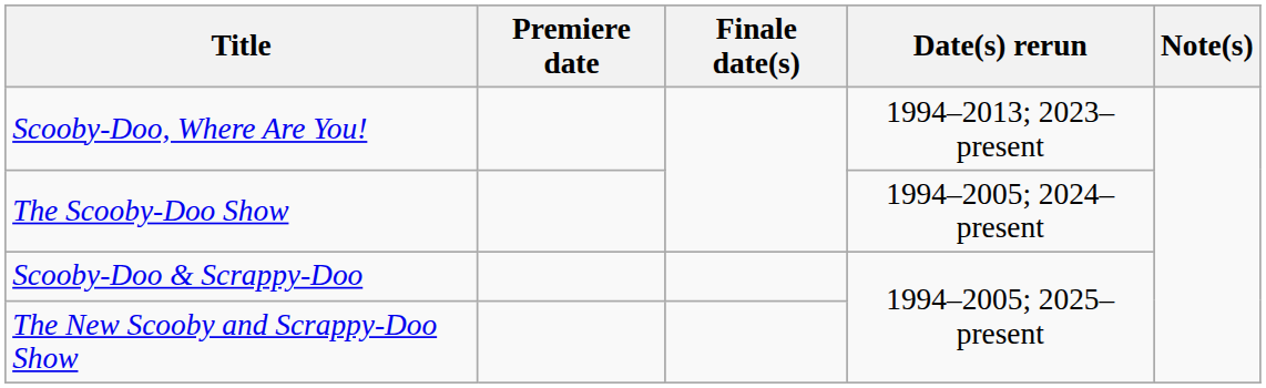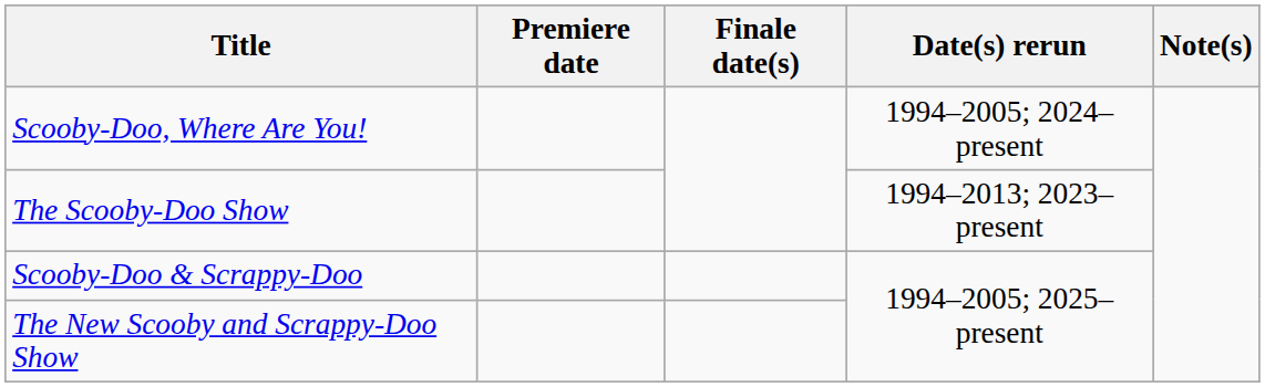 <table class="wikitable plainrowheaders sortable" style="width:75%;text-align:center;">
 <tr>
 <th>Title</th>
 <th>Premiere date</th>
 <th>Finale date(s)</th>
 <th>Date(s) rerun</th>
 <th>Note(s)</th>
 </tr>
 <tr>
 <td scope="row" style="text-align:left;"><em><a href='#'>Scooby-Doo, Where Are You!</a></em></td>
 <td></td>
 <td rowspan="2"></td>
-<td>1994–2013; 2023–present</td>
+<td>1994–2005; 2024–present</td>
 <td rowspan="4"></td>
 </tr>
 <tr>
 <td scope="row" style="text-align:left;"><em><a href='#'>The Scooby-Doo Show</a></em></td>
 <td></td>
-<td>1994–2005; 2024–present</td>
+<td>1994–2013; 2023–present</td>
 </tr>
 <tr>
 <td scope="row" style="text-align:left;"><em><a href='#'>Scooby-Doo & Scrappy-Doo</a></em></td>
 <td></td>
 <td></td>
 <td rowspan="2">1994–2005; 2025–present</td>
 </tr>
 <tr>
 <td scope="row" style="text-align:left;"><em><a href='#'>The New Scooby and Scrappy-Doo Show</a></em></td>
 <td></td>
 <td></td>
 </tr>
 </table>
